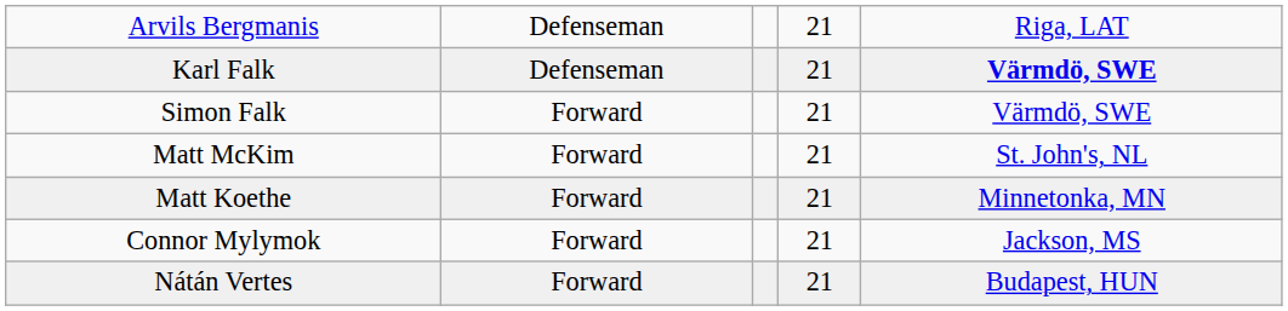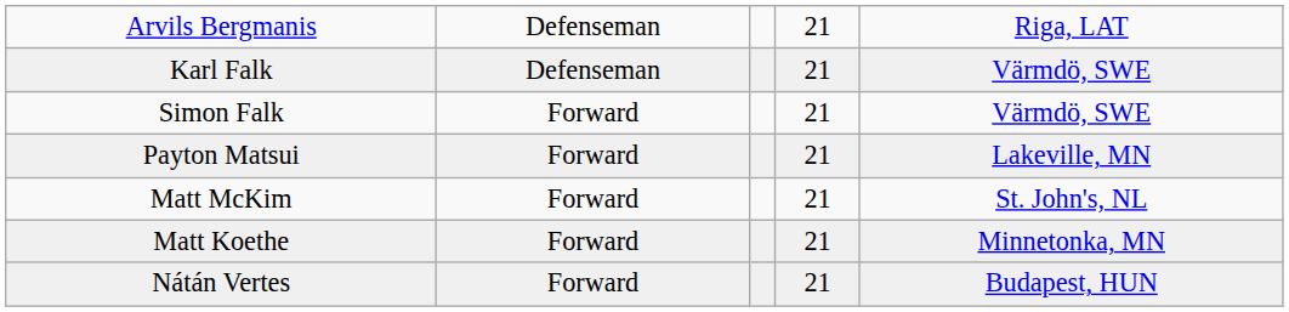 <table class="wikitable" width="60%">
 <tr align="center" bgcolor="">
 <td><a href='#'>Arvils Bergmanis</a></td>
 <td>Defenseman</td>
 <td></td>
 <td>21</td>
 <td><a href='#'>Riga, LAT</a></td>
 </tr>
 <tr align="center" bgcolor="f0f0f0">
 <td>Karl Falk</td>
 <td>Defenseman</td>
 <td></td>
 <td>21</td>
-<td><strong><a href='#'>Värmdö, SWE</a></strong></td>
+<td><a href='#'>Värmdö, SWE</a></td>
 </tr>
 <tr align="center" bgcolor="">
 <td>Simon Falk</td>
 <td>Forward</td>
 <td></td>
 <td>21</td>
 <td><a href='#'>Värmdö, SWE</a></td>
+</tr>
+<tr align="center" bgcolor="f0f0f0">
+<td>Payton Matsui</td>
+<td>Forward</td>
+<td></td>
+<td>21</td>
+<td><a href='#'>Lakeville, MN</a></td>
 </tr>
 <tr align="center" bgcolor="">
 <td>Matt McKim</td>
 <td>Forward</td>
 <td></td>
 <td>21</td>
 <td><a href='#'>St. John's, NL</a></td>
 </tr>
 <tr align="center" bgcolor="f0f0f0">
 <td>Matt Koethe</td>
 <td>Forward</td>
 <td></td>
 <td>21</td>
 <td><a href='#'>Minnetonka, MN</a></td>
 </tr>
-<tr align="center" bgcolor="">
-<td>Connor Mylymok</td>
-<td>Forward</td>
-<td></td>
-<td>21</td>
-<td><a href='#'>Jackson, MS</a></td>
-</tr>
 <tr align="center" bgcolor="f0f0f0">
 <td>Nátán Vertes</td>
 <td>Forward</td>
 <td></td>
 <td>21</td>
 <td><a href='#'>Budapest, HUN</a></td>
 </tr>
 </table>
